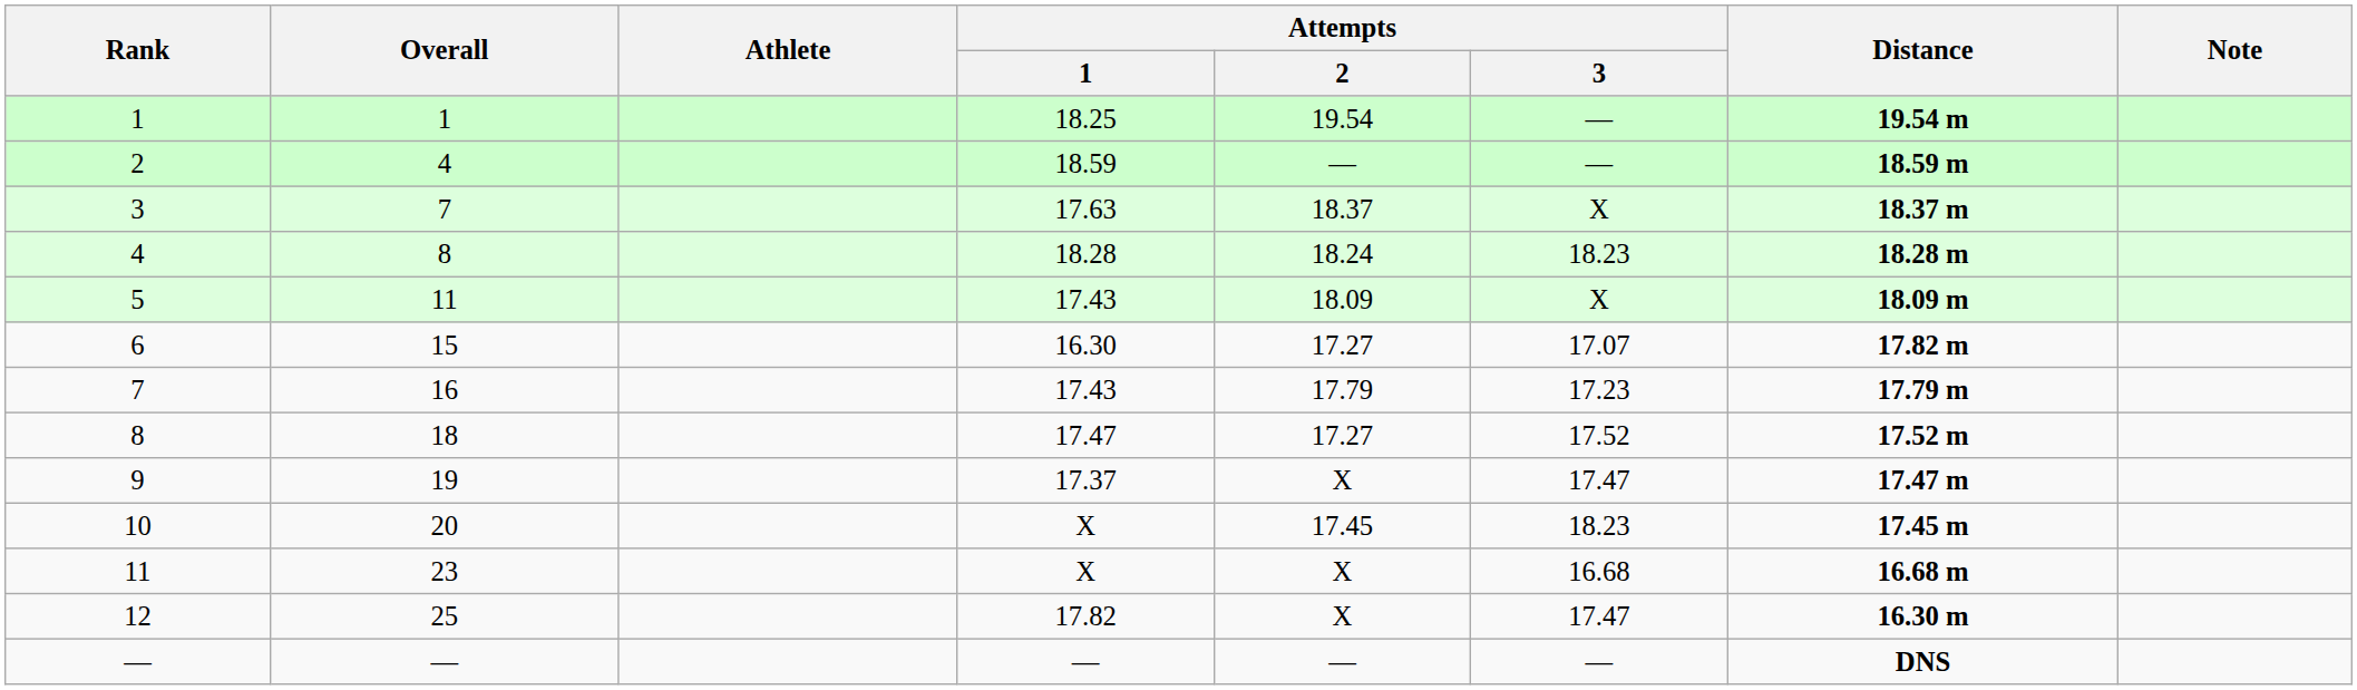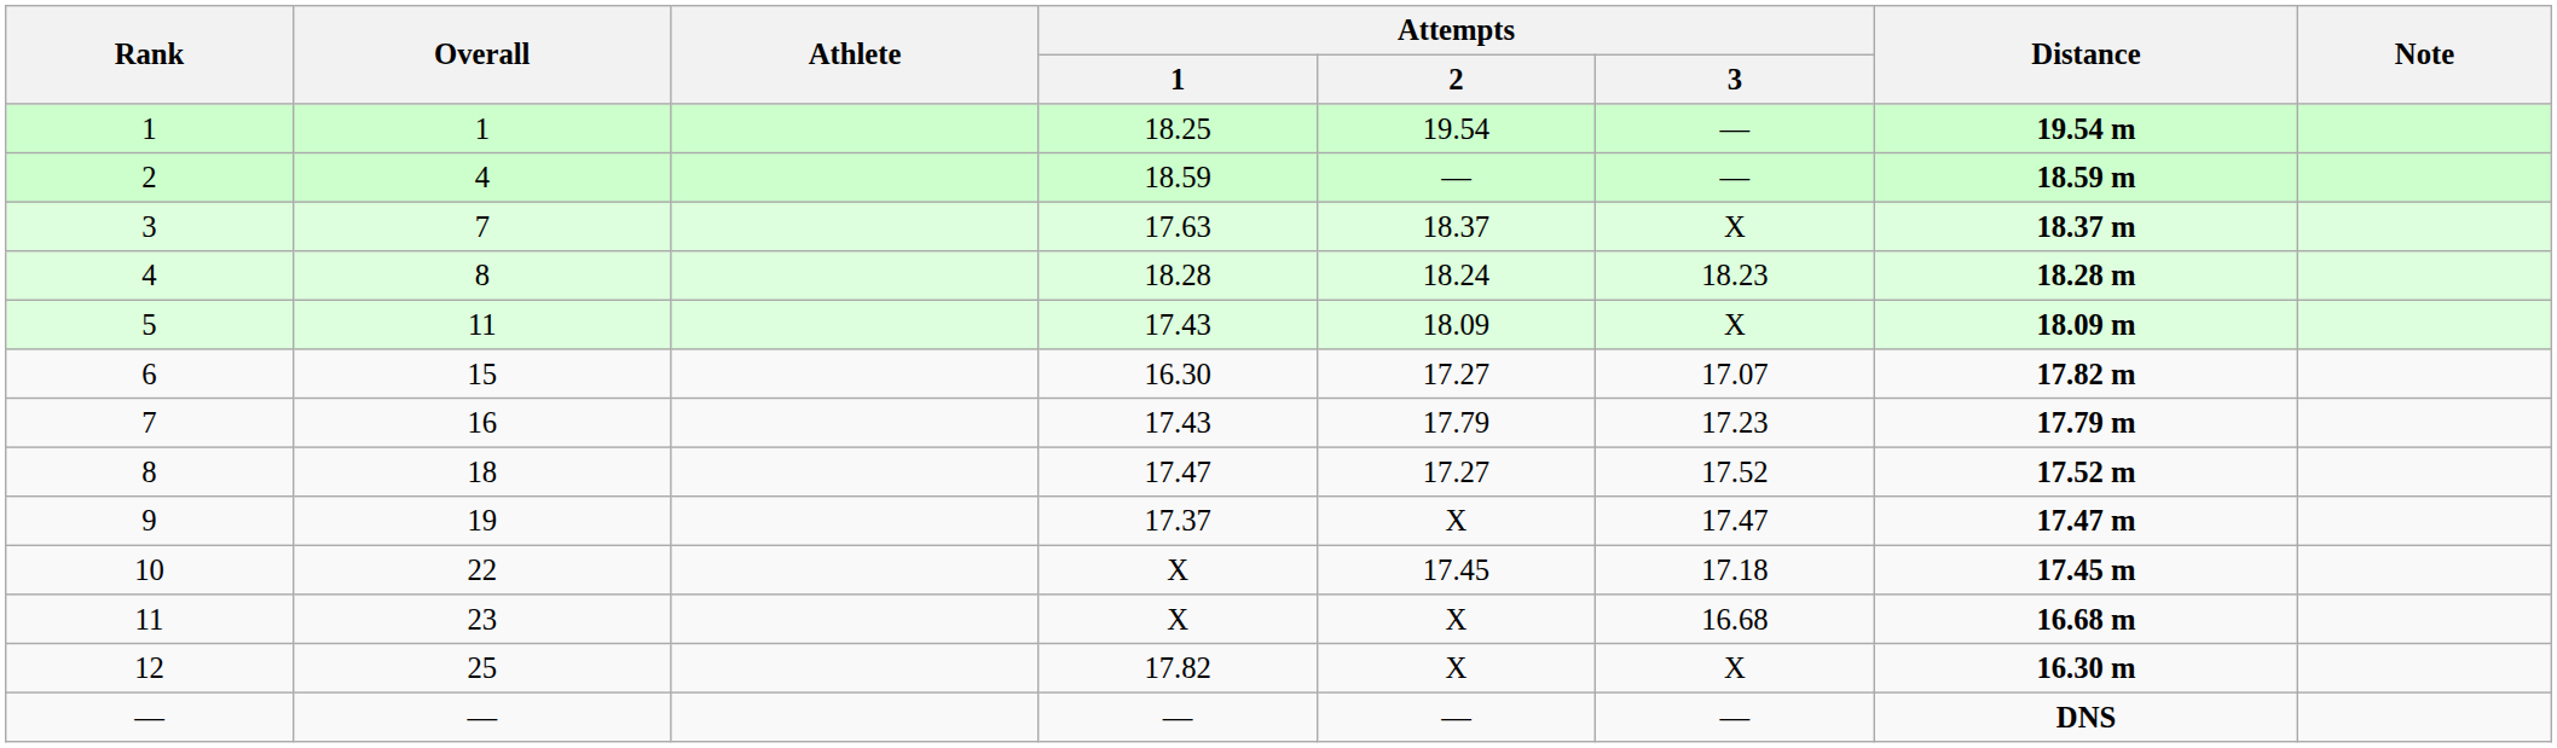 <table class="wikitable" style=" text-align:center; font-size:110%;" width="95%">
 <tr>
 <th rowspan="2">Rank</th>
 <th rowspan="2">Overall</th>
 <th rowspan="2">Athlete</th>
 <th colspan="3">Attempts</th>
 <th rowspan="2">Distance</th>
 <th rowspan="2">Note</th>
 </tr>
 <tr>
 <th>1</th>
 <th>2</th>
 <th>3</th>
 </tr>
 <tr style="background:#ccffcc;">
 <td>1</td>
 <td>1</td>
 <td align=left></td>
 <td>18.25</td>
 <td>19.54</td>
 <td>—</td>
 <td><strong>19.54 m</strong></td>
 <td></td>
 </tr>
 <tr style="background:#ccffcc;">
 <td>2</td>
 <td>4</td>
 <td align=left></td>
 <td>18.59</td>
 <td>—</td>
 <td>—</td>
 <td><strong>18.59 m</strong></td>
 <td></td>
 </tr>
 <tr style="background:#ddffdd;">
 <td>3</td>
 <td>7</td>
 <td align=left></td>
 <td>17.63</td>
 <td>18.37</td>
 <td>X</td>
 <td><strong>18.37 m </strong></td>
 <td></td>
 </tr>
 <tr style="background:#ddffdd;">
 <td>4</td>
 <td>8</td>
 <td align=left></td>
 <td>18.28</td>
 <td>18.24</td>
 <td>18.23</td>
 <td><strong>18.28 m </strong></td>
 <td></td>
 </tr>
 <tr style="background:#ddffdd;">
 <td>5</td>
 <td>11</td>
 <td align=left></td>
 <td>17.43</td>
 <td>18.09</td>
 <td>X</td>
 <td><strong>18.09 m </strong></td>
 <td></td>
 </tr>
 <tr>
 <td>6</td>
 <td>15</td>
 <td align=left></td>
 <td>16.30</td>
 <td>17.27</td>
 <td>17.07</td>
 <td><strong>17.82 m </strong></td>
 <td></td>
 </tr>
 <tr>
 <td>7</td>
 <td>16</td>
 <td align=left></td>
 <td>17.43</td>
 <td>17.79</td>
 <td>17.23</td>
 <td><strong>17.79 m </strong></td>
 <td></td>
 </tr>
 <tr>
 <td>8</td>
 <td>18</td>
 <td align=left></td>
 <td>17.47</td>
 <td>17.27</td>
 <td>17.52</td>
 <td><strong>17.52 m </strong></td>
 <td></td>
 </tr>
 <tr>
 <td>9</td>
 <td>19</td>
 <td align=left></td>
 <td>17.37</td>
 <td>X</td>
 <td>17.47</td>
 <td><strong>17.47 m </strong></td>
 <td></td>
 </tr>
 <tr>
 <td>10</td>
-<td>20</td>
+<td>22</td>
 <td align=left></td>
 <td>X</td>
 <td>17.45</td>
-<td>18.23</td>
+<td>17.18</td>
 <td><strong>17.45 m </strong></td>
 <td></td>
 </tr>
 <tr>
 <td>11</td>
 <td>23</td>
 <td align=left></td>
 <td>X</td>
 <td>X</td>
 <td>16.68</td>
 <td><strong>16.68 m </strong></td>
 <td></td>
 </tr>
 <tr>
 <td>12</td>
 <td>25</td>
 <td align=left></td>
 <td>17.82</td>
 <td>X</td>
-<td>17.47</td>
+<td>X</td>
 <td><strong>16.30 m </strong></td>
 <td></td>
 </tr>
 <tr>
 <td>—</td>
 <td>—</td>
 <td align=left></td>
 <td>—</td>
 <td>—</td>
 <td>—</td>
 <td><strong>DNS </strong></td>
 </tr>
 </table>
